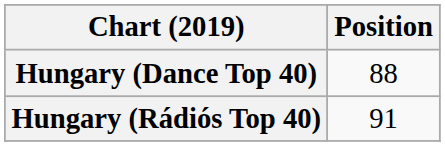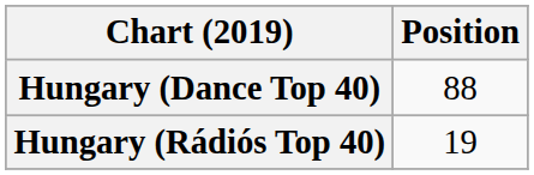 <table class="wikitable sortable plainrowheaders" style="text-align:center">
 <tr>
 <th scope="col">Chart (2019)</th>
 <th scope="col">Position</th>
 </tr>
 <tr>
 <th scope="row">Hungary (Dance Top 40)</th>
 <td>88</td>
 </tr>
 <tr>
 <th scope="row">Hungary (Rádiós Top 40)</th>
-<td>91</td>
+<td>19</td>
 </tr>
 </table>
